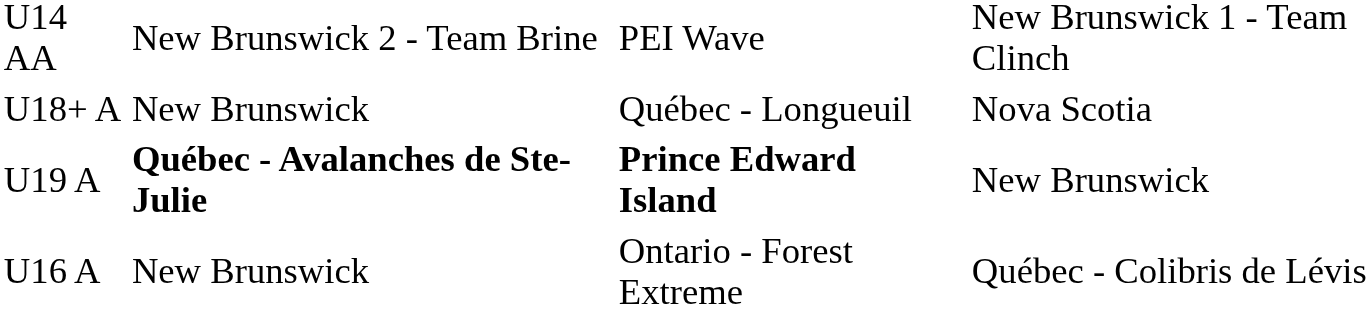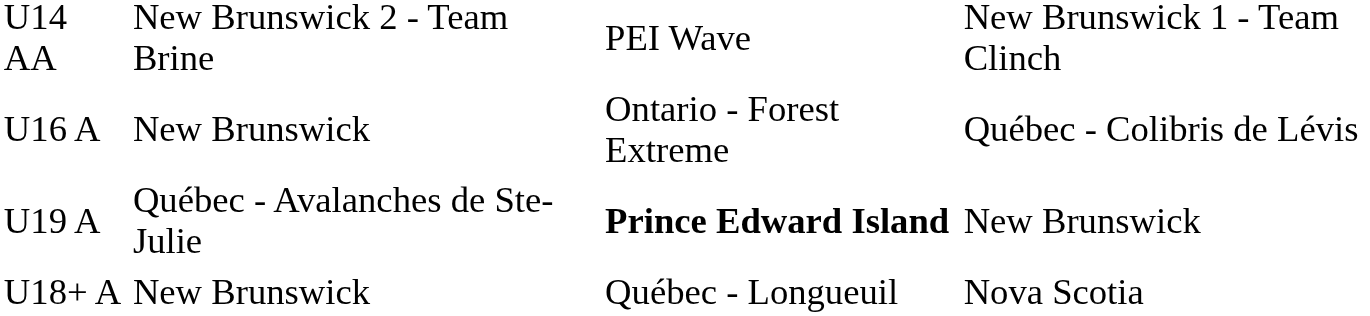 <table>
 <tr>
 <td>U14 AA</td>
 <td> New Brunswick 2 - Team Brine</td>
 <td> PEI Wave</td>
 <td> New Brunswick 1 - Team Clinch</td>
 </tr>
 <tr>
+<td>U16 A</td>
+<td> New Brunswick</td>
+<td> Ontario - Forest Extreme</td>
+<td> Québec - Colibris de Lévis</td>
+</tr>
+<tr>
+<td>U19 A</td>
+<td> Québec - Avalanches de Ste-Julie</td>
+<td><strong> Prince Edward Island</strong></td>
+<td> New Brunswick</td>
+</tr>
+<tr>
 <td>U18+ A</td>
 <td> New Brunswick</td>
 <td> Québec - Longueuil</td>
 <td> Nova Scotia</td>
 </tr>
-<tr>
-<td>U19 A</td>
-<td><strong> Québec - Avalanches de Ste-Julie</strong></td>
-<td><strong> Prince Edward Island</strong></td>
-<td> New Brunswick</td>
-</tr>
-<tr>
-<td>U16 A</td>
-<td> New Brunswick</td>
-<td> Ontario - Forest Extreme</td>
-<td> Québec - Colibris de Lévis</td>
-</tr>
 </table>
